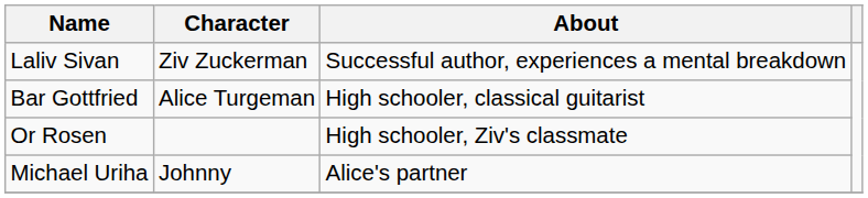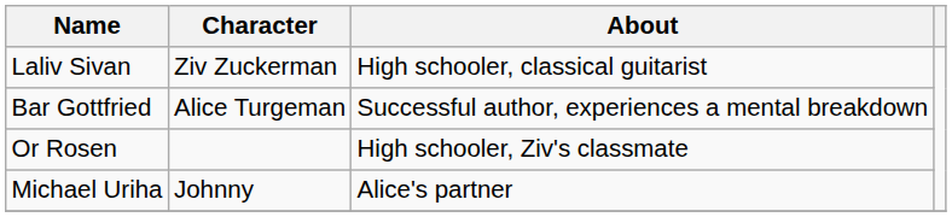 <table class="wikitable sortable" style="font-size:90%; line-height:1.2">
 <tr>
 <th>Name</th>
 <th>Character</th>
 <th>About</th>
 <th></th>
 </tr>
 <tr>
 <td>Laliv Sivan</td>
 <td>Ziv Zuckerman</td>
-<td>Successful author, experiences a mental breakdown</td>
+<td>High schooler, classical guitarist</td>
 <td rowspan="4"></td>
 </tr>
 <tr>
 <td>Bar Gottfried</td>
 <td>Alice Turgeman</td>
-<td>High schooler, classical guitarist</td>
+<td>Successful author, experiences a mental breakdown</td>
 </tr>
 <tr>
 <td>Or Rosen</td>
 <td></td>
 <td>High schooler, Ziv's classmate</td>
 </tr>
 <tr>
 <td>Michael Uriha</td>
 <td>Johnny</td>
 <td>Alice's partner</td>
 </tr>
 <tr>
 </tr>
 </table>
